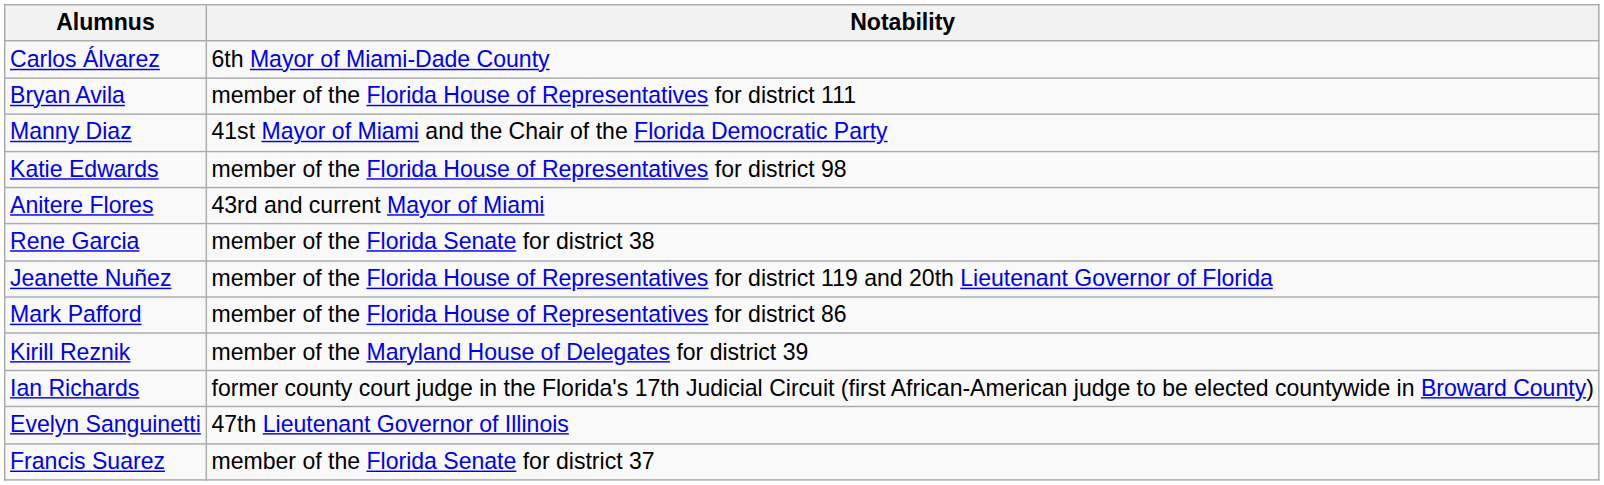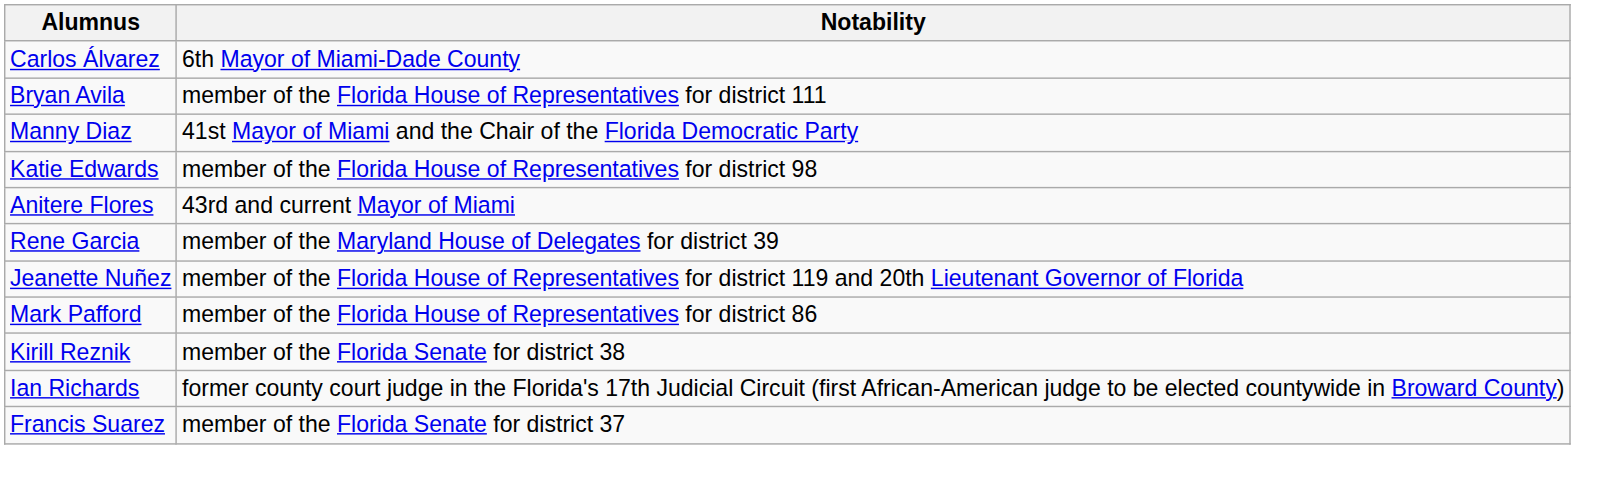 <table class="wikitable">
 <tr>
 <th>Alumnus</th>
 <th>Notability</th>
 </tr>
 <tr>
 <td><a href='#'>Carlos Álvarez</a></td>
 <td>6th <a href='#'>Mayor of Miami-Dade County</a></td>
 </tr>
 <tr>
 <td><a href='#'>Bryan Avila</a></td>
 <td>member of the <a href='#'>Florida House of Representatives</a> for district 111</td>
 </tr>
 <tr>
 <td><a href='#'>Manny Diaz</a></td>
 <td>41st <a href='#'>Mayor of Miami</a> and the Chair of the <a href='#'>Florida Democratic Party</a></td>
 </tr>
 <tr>
 <td><a href='#'>Katie Edwards</a></td>
 <td>member of the <a href='#'>Florida House of Representatives</a> for district 98</td>
 </tr>
 <tr>
 <td><a href='#'>Anitere Flores</a></td>
 <td>43rd and current <a href='#'>Mayor of Miami</a></td>
 </tr>
 <tr>
 <td><a href='#'>Rene Garcia</a></td>
-<td>member of the <a href='#'>Florida Senate</a> for district 38</td>
+<td>member of the <a href='#'>Maryland House of Delegates</a> for district 39</td>
 </tr>
 <tr>
 <td><a href='#'>Jeanette Nuñez</a></td>
 <td>member of the <a href='#'>Florida House of Representatives</a> for district 119 and 20th <a href='#'>Lieutenant Governor of Florida</a></td>
 </tr>
 <tr>
 <td><a href='#'>Mark Pafford</a></td>
 <td>member of the <a href='#'>Florida House of Representatives</a> for district 86</td>
 </tr>
 <tr>
 <td><a href='#'>Kirill Reznik</a></td>
-<td>member of the <a href='#'>Maryland House of Delegates</a> for district 39</td>
+<td>member of the <a href='#'>Florida Senate</a> for district 38</td>
 </tr>
 <tr>
 <td><a href='#'>Ian Richards</a></td>
 <td>former county court judge in the Florida's 17th Judicial Circuit (first African-American judge to be elected countywide in <a href='#'>Broward County</a>)</td>
 </tr>
 <tr>
-<td><a href='#'>Evelyn Sanguinetti</a></td>
-<td>47th <a href='#'>Lieutenant Governor of Illinois</a></td>
-</tr>
-<tr>
 <td><a href='#'>Francis Suarez</a></td>
 <td>member of the <a href='#'>Florida Senate</a> for district 37</td>
 </tr>
 </table>
